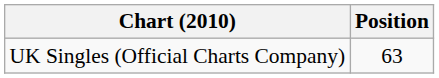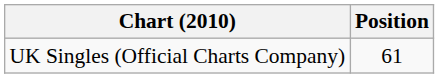 <table class="wikitable">
 <tr>
 <th>Chart (2010)</th>
 <th>Position</th>
 </tr>
 <tr>
 <td>UK Singles (Official Charts Company)</td>
-<td align="center">63</td>
+<td align="center">61</td>
 </tr>
 </table>
